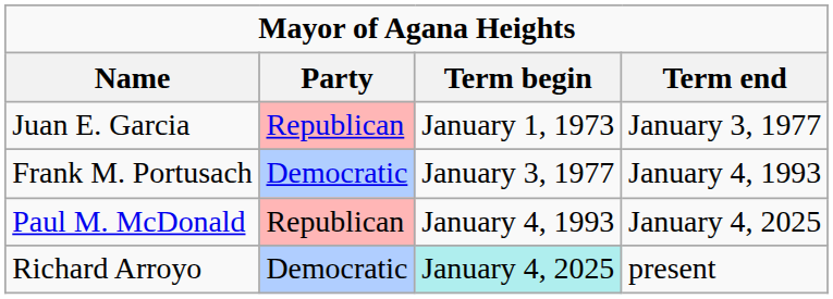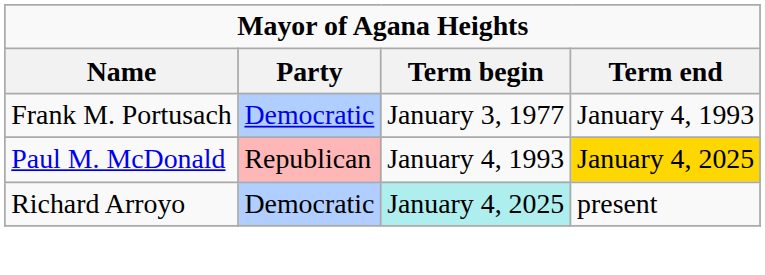 <table class="wikitable">
 <tr>
 <td colspan="4" align=center><strong>Mayor of Agana Heights</strong></td>
 </tr>
 <tr>
 <th>Name</th>
 <th>Party</th>
 <th>Term begin</th>
 <th>Term end</th>
 </tr>
 <tr>
-<td>Juan E. Garcia</td>
-<td style="background-color: #FFB6B6";><a href='#'>Republican</a></td>
-<td>January 1, 1973</td>
-<td>January 3, 1977</td>
-</tr>
-<tr>
 <td>Frank M. Portusach</td>
 <td style="background-color: #B0CEFF";><a href='#'>Democratic</a></td>
 <td>January 3, 1977</td>
 <td>January 4, 1993</td>
 </tr>
 <tr>
 <td><a href='#'>Paul M. McDonald</a></td>
 <td style="background-color: #FFB6B6";>Republican</td>
 <td>January 4, 1993</td>
-<td>January 4, 2025</td>
+<td style="background: gold;">January 4, 2025</td>
 </tr>
 <tr>
 <td>Richard Arroyo</td>
 <td style="background-color: #B0CEFF";>Democratic</td>
 <td style="background: paleturquoise;">January 4, 2025</td>
 <td>present</td>
 </tr>
 </table>
